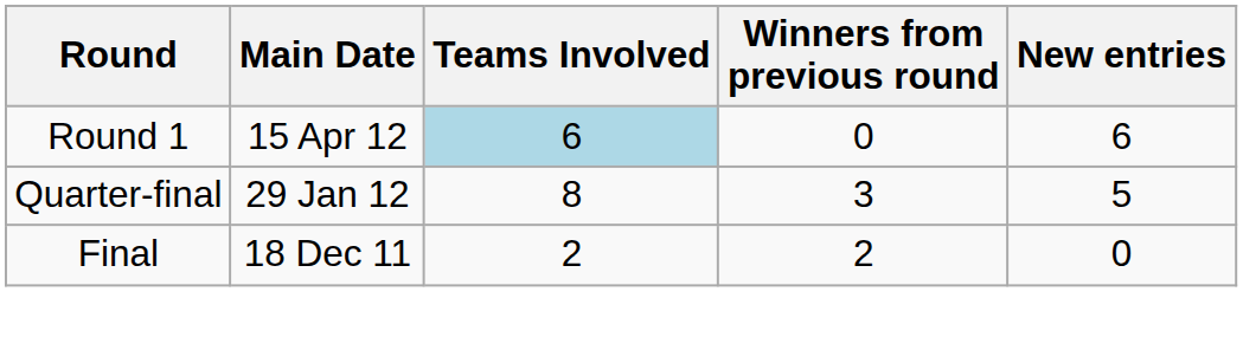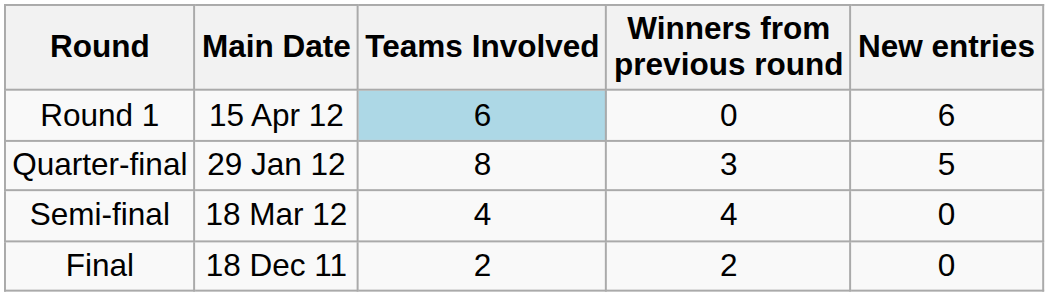 <table class="wikitable">
 <tr>
 <th align=center>Round</th>
 <th>Main Date</th>
 <th>Teams Involved</th>
 <th>Winners from <br>previous round</th>
 <th>New entries</th>
 </tr>
 <tr>
 <td align=center>Round 1</td>
 <td align=center>15 Apr 12</td>
 <td align=center style="background: lightblue;">6</td>
 <td align=center>0</td>
 <td align=center>6</td>
 </tr>
 <tr>
 <td align=center>Quarter-final</td>
 <td align=center>29 Jan 12</td>
 <td align=center>8</td>
 <td align=center>3</td>
 <td align=center>5</td>
 </tr>
 <tr>
+<td align=center>Semi-final</td>
+<td align=center>18 Mar 12</td>
+<td align=center>4</td>
+<td align=center>4</td>
+<td align=center>0</td>
+</tr>
+<tr>
 <td align=center>Final</td>
 <td align=center>18 Dec 11</td>
 <td align=center>2</td>
 <td align=center>2</td>
 <td align=center>0</td>
 </tr>
 </table>
